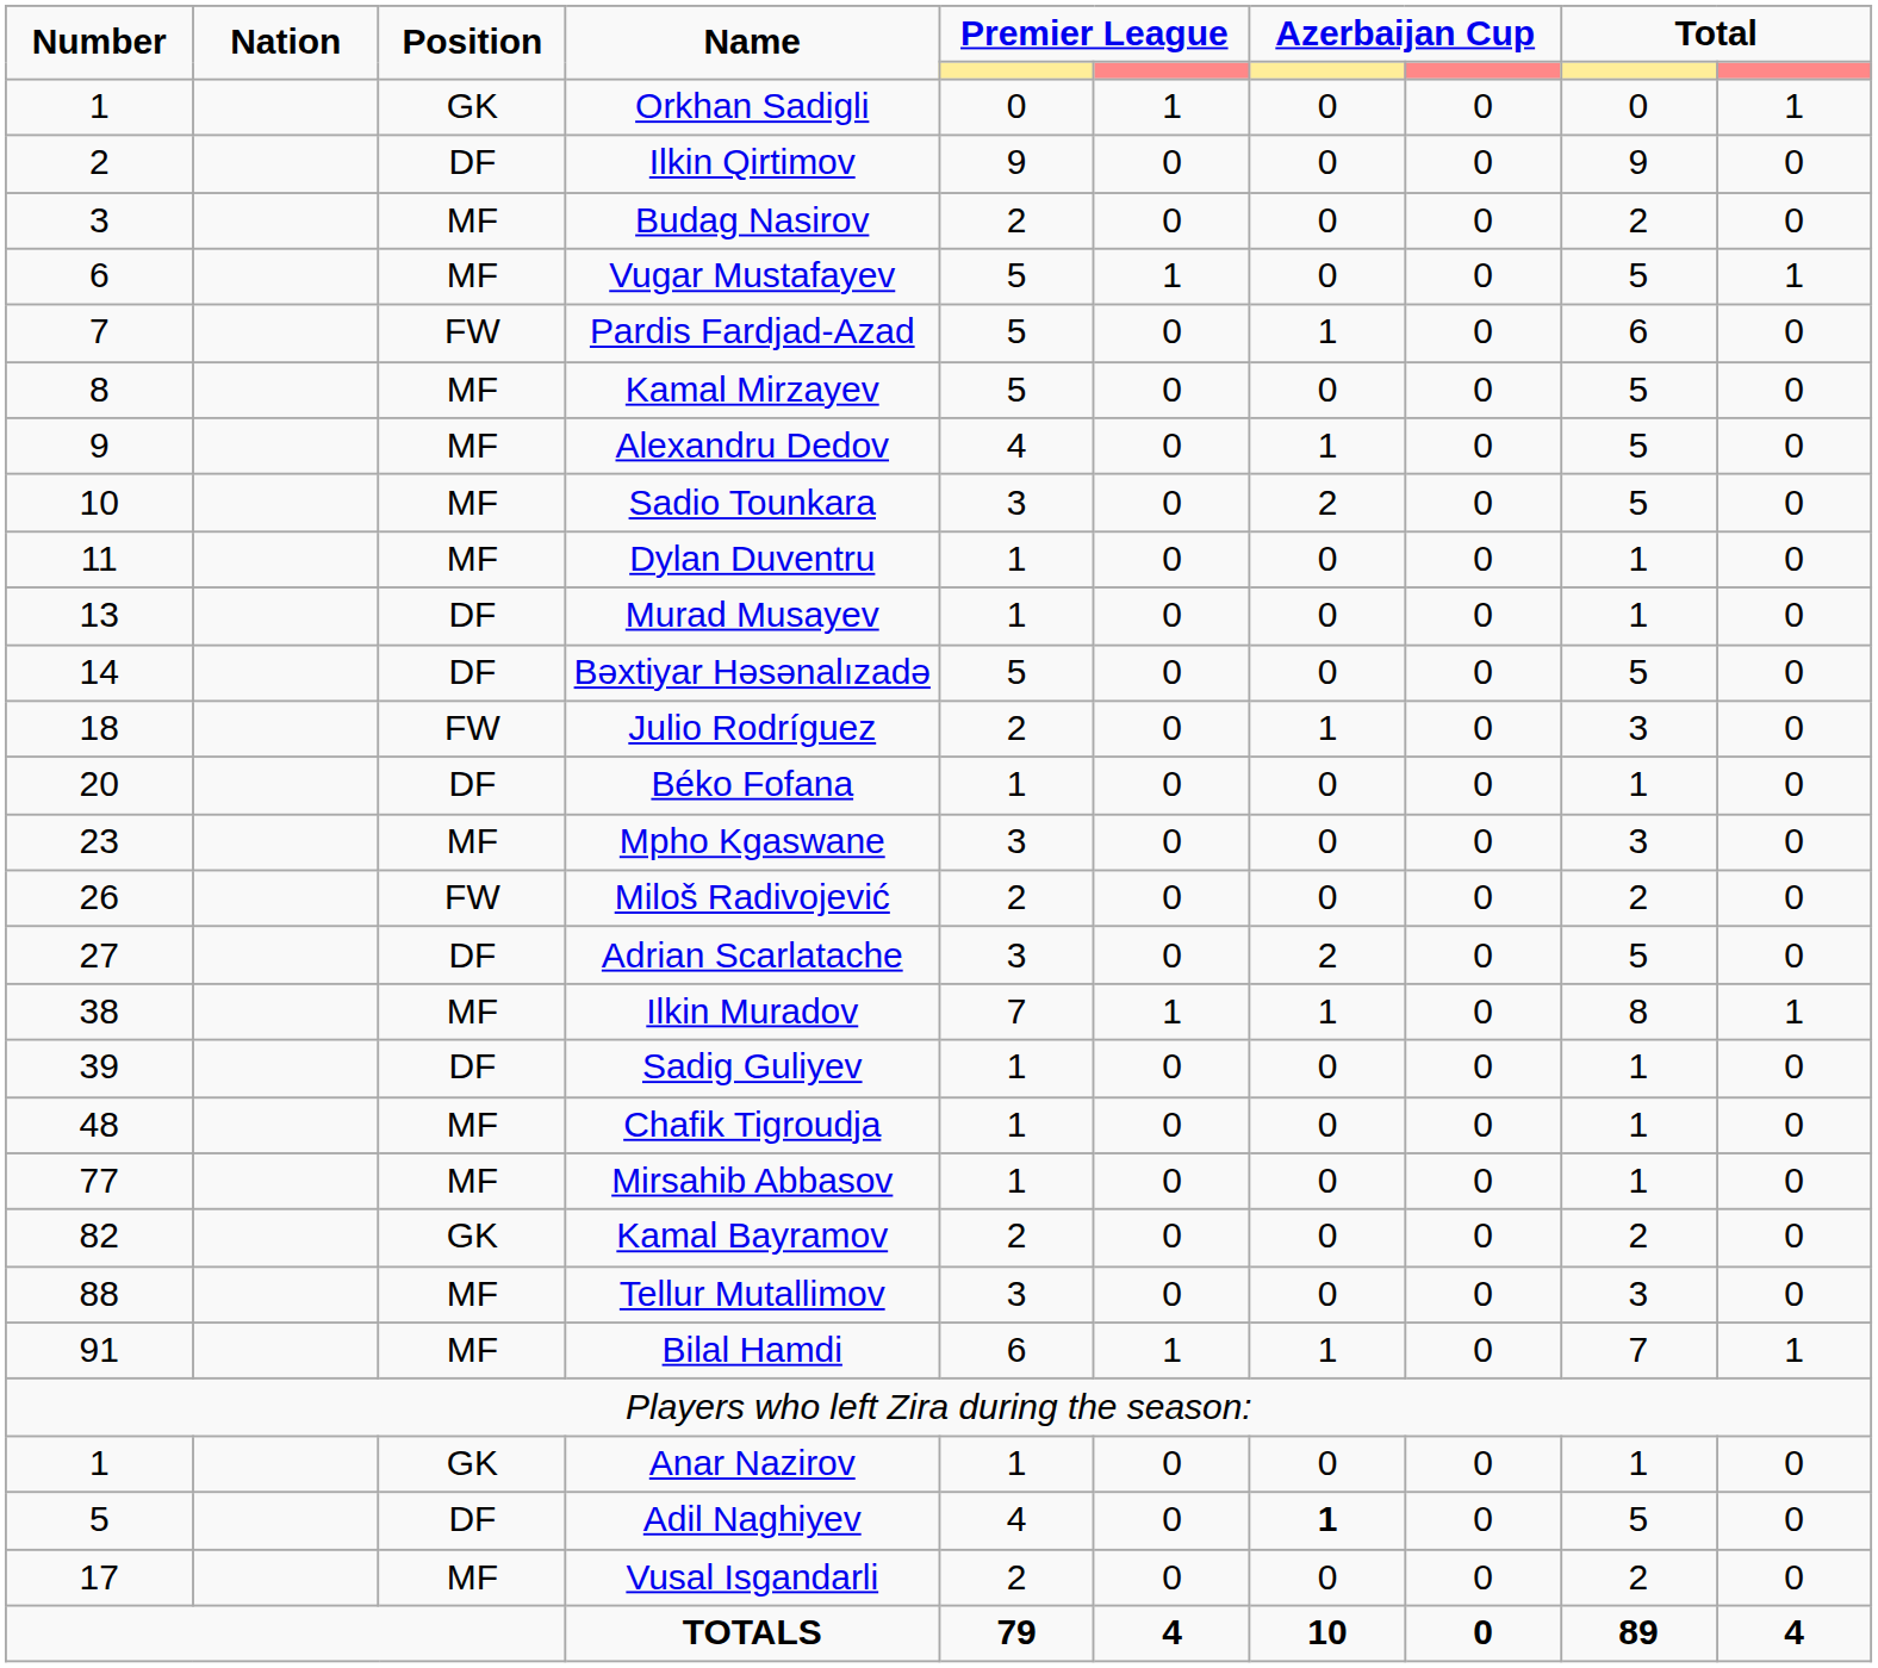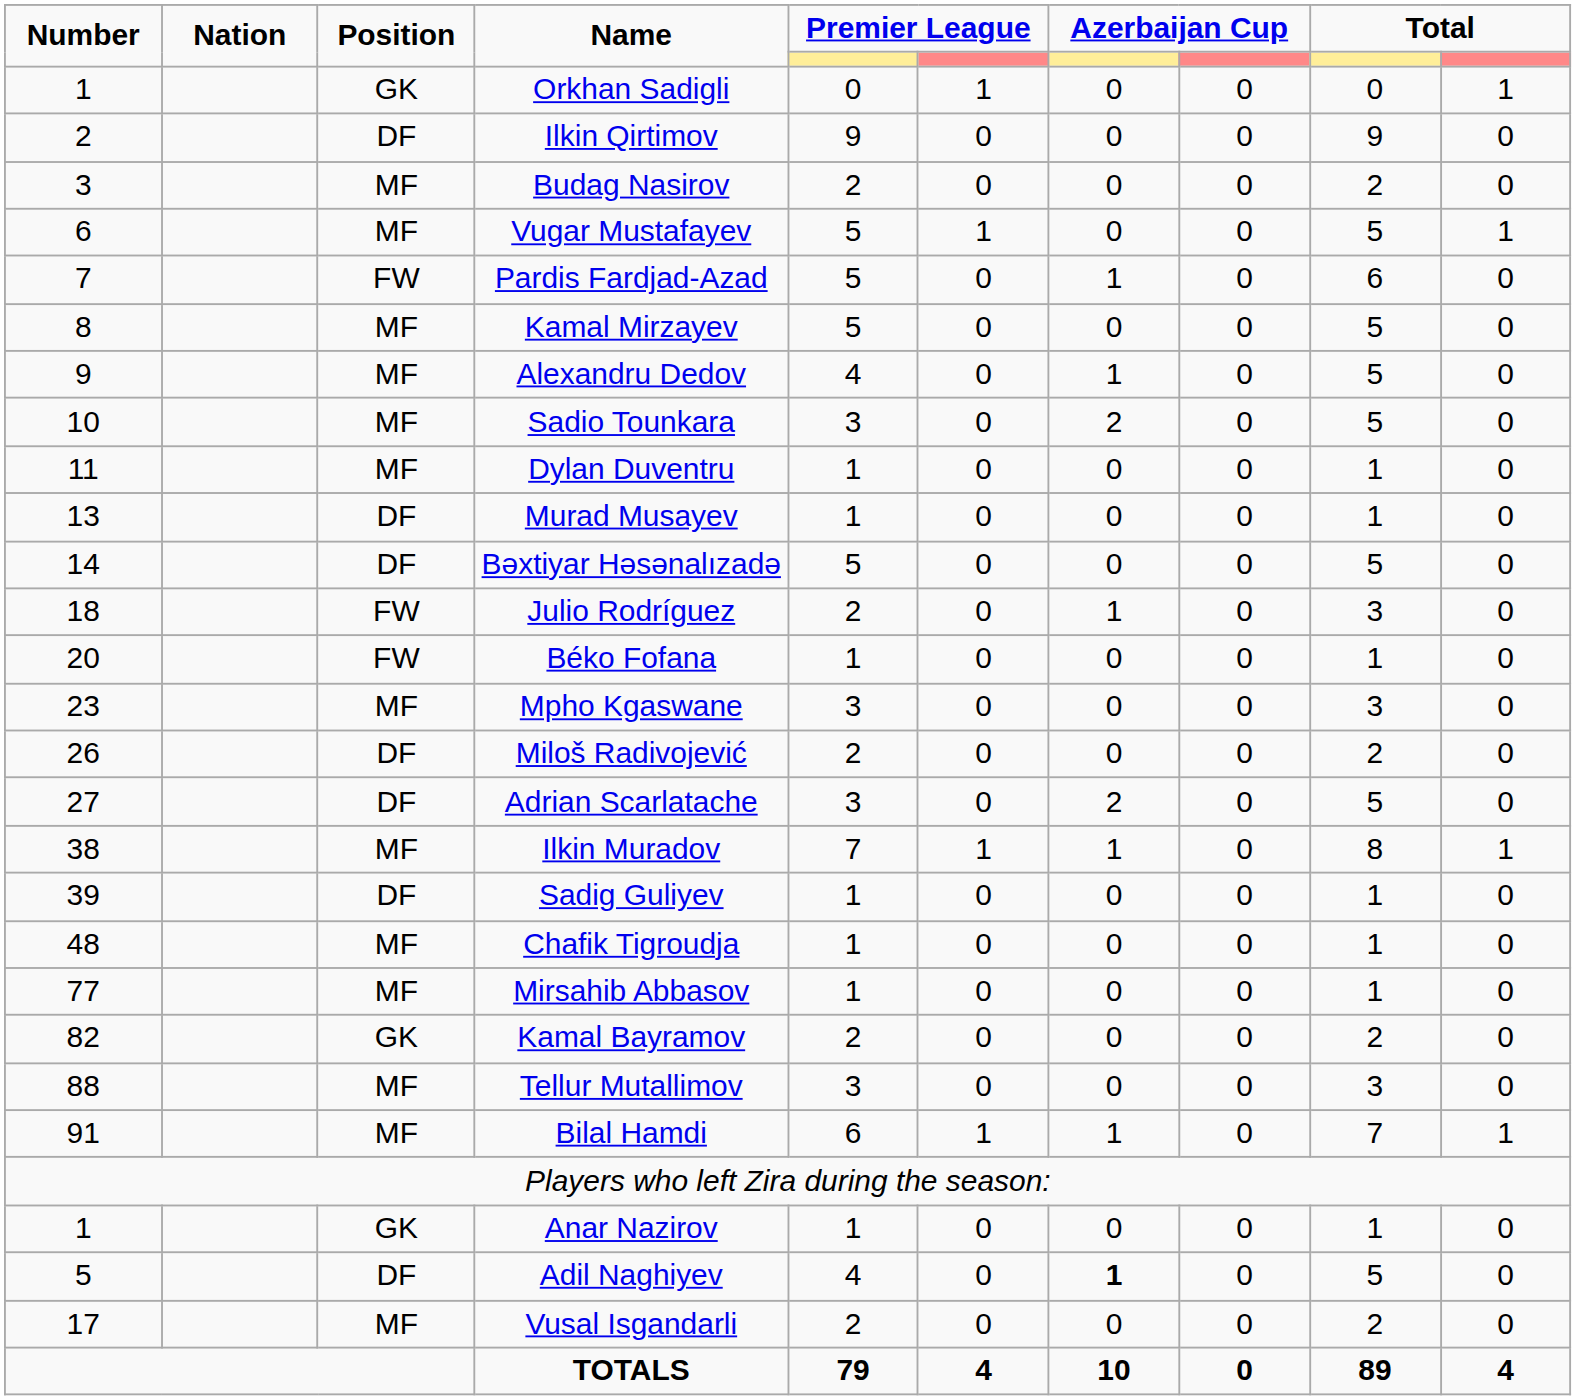 <table class="wikitable" style="font-size: 100%; text-align: center;">
 <tr>
 <td rowspan="2" width="10%" align="center"><strong>Number</strong></td>
 <td rowspan="2" width="10%" align="center"><strong>Nation</strong></td>
 <td rowspan="2" width="10%" align="center"><strong>Position</strong></td>
 <td rowspan="2" width="20%" align="center"><strong>Name</strong></td>
 <td colspan="2" align="center"><strong><a href='#'>Premier League</a></strong></td>
 <td colspan="2" align="center"><strong><a href='#'>Azerbaijan Cup</a></strong></td>
 <td colspan="2" align="center"><strong>Total</strong></td>
 </tr>
 <tr>
 <th width=60 style="background: #FFEE99"></th>
 <th width=60 style="background: #FF8888"></th>
 <th width=60 style="background: #FFEE99"></th>
 <th width=60 style="background: #FF8888"></th>
 <th width=60 style="background: #FFEE99"></th>
 <th width=60 style="background: #FF8888"></th>
 </tr>
 <tr>
 <td>1</td>
 <td></td>
 <td>GK</td>
 <td><a href='#'>Orkhan Sadigli</a></td>
 <td>0</td>
 <td>1</td>
 <td>0</td>
 <td>0</td>
 <td>0</td>
 <td>1</td>
 </tr>
 <tr>
 <td>2</td>
 <td></td>
 <td>DF</td>
 <td><a href='#'>Ilkin Qirtimov</a></td>
 <td>9</td>
 <td>0</td>
 <td>0</td>
 <td>0</td>
 <td>9</td>
 <td>0</td>
 </tr>
 <tr>
 <td>3</td>
 <td></td>
 <td>MF</td>
 <td><a href='#'>Budag Nasirov</a></td>
 <td>2</td>
 <td>0</td>
 <td>0</td>
 <td>0</td>
 <td>2</td>
 <td>0</td>
 </tr>
 <tr>
 <td>6</td>
 <td></td>
 <td>MF</td>
 <td><a href='#'>Vugar Mustafayev</a></td>
 <td>5</td>
 <td>1</td>
 <td>0</td>
 <td>0</td>
 <td>5</td>
 <td>1</td>
 </tr>
 <tr>
 <td>7</td>
 <td></td>
 <td>FW</td>
 <td><a href='#'>Pardis Fardjad-Azad</a></td>
 <td>5</td>
 <td>0</td>
 <td>1</td>
 <td>0</td>
 <td>6</td>
 <td>0</td>
 </tr>
 <tr>
 <td>8</td>
 <td></td>
 <td>MF</td>
 <td><a href='#'>Kamal Mirzayev</a></td>
 <td>5</td>
 <td>0</td>
 <td>0</td>
 <td>0</td>
 <td>5</td>
 <td>0</td>
 </tr>
 <tr>
 <td>9</td>
 <td></td>
 <td>MF</td>
 <td><a href='#'>Alexandru Dedov</a></td>
 <td>4</td>
 <td>0</td>
 <td>1</td>
 <td>0</td>
 <td>5</td>
 <td>0</td>
 </tr>
 <tr>
 <td>10</td>
 <td></td>
 <td>MF</td>
 <td><a href='#'>Sadio Tounkara</a></td>
 <td>3</td>
 <td>0</td>
 <td>2</td>
 <td>0</td>
 <td>5</td>
 <td>0</td>
 </tr>
 <tr>
 <td>11</td>
 <td></td>
 <td>MF</td>
 <td><a href='#'>Dylan Duventru</a></td>
 <td>1</td>
 <td>0</td>
 <td>0</td>
 <td>0</td>
 <td>1</td>
 <td>0</td>
 </tr>
 <tr>
 <td>13</td>
 <td></td>
 <td>DF</td>
 <td><a href='#'>Murad Musayev</a></td>
 <td>1</td>
 <td>0</td>
 <td>0</td>
 <td>0</td>
 <td>1</td>
 <td>0</td>
 </tr>
 <tr>
 <td>14</td>
 <td></td>
 <td>DF</td>
 <td><a href='#'>Bəxtiyar Həsənalızadə</a></td>
 <td>5</td>
 <td>0</td>
 <td>0</td>
 <td>0</td>
 <td>5</td>
 <td>0</td>
 </tr>
 <tr>
 <td>18</td>
 <td></td>
 <td>FW</td>
 <td><a href='#'>Julio Rodríguez</a></td>
 <td>2</td>
 <td>0</td>
 <td>1</td>
 <td>0</td>
 <td>3</td>
 <td>0</td>
 </tr>
 <tr>
 <td>20</td>
 <td></td>
-<td>DF</td>
+<td>FW</td>
 <td><a href='#'>Béko Fofana</a></td>
 <td>1</td>
 <td>0</td>
 <td>0</td>
 <td>0</td>
 <td>1</td>
 <td>0</td>
 </tr>
 <tr>
 <td>23</td>
 <td></td>
 <td>MF</td>
 <td><a href='#'>Mpho Kgaswane</a></td>
 <td>3</td>
 <td>0</td>
 <td>0</td>
 <td>0</td>
 <td>3</td>
 <td>0</td>
 </tr>
 <tr>
 <td>26</td>
 <td></td>
-<td>FW</td>
+<td>DF</td>
 <td><a href='#'>Miloš Radivojević</a></td>
 <td>2</td>
 <td>0</td>
 <td>0</td>
 <td>0</td>
 <td>2</td>
 <td>0</td>
 </tr>
 <tr>
 <td>27</td>
 <td></td>
 <td>DF</td>
 <td><a href='#'>Adrian Scarlatache</a></td>
 <td>3</td>
 <td>0</td>
 <td>2</td>
 <td>0</td>
 <td>5</td>
 <td>0</td>
 </tr>
 <tr>
 <td>38</td>
 <td></td>
 <td>MF</td>
 <td><a href='#'>Ilkin Muradov</a></td>
 <td>7</td>
 <td>1</td>
 <td>1</td>
 <td>0</td>
 <td>8</td>
 <td>1</td>
 </tr>
 <tr>
 <td>39</td>
 <td></td>
 <td>DF</td>
 <td><a href='#'>Sadig Guliyev</a></td>
 <td>1</td>
 <td>0</td>
 <td>0</td>
 <td>0</td>
 <td>1</td>
 <td>0</td>
 </tr>
 <tr>
 <td>48</td>
 <td></td>
 <td>MF</td>
 <td><a href='#'>Chafik Tigroudja</a></td>
 <td>1</td>
 <td>0</td>
 <td>0</td>
 <td>0</td>
 <td>1</td>
 <td>0</td>
 </tr>
 <tr>
 <td>77</td>
 <td></td>
 <td>MF</td>
 <td><a href='#'>Mirsahib Abbasov</a></td>
 <td>1</td>
 <td>0</td>
 <td>0</td>
 <td>0</td>
 <td>1</td>
 <td>0</td>
 </tr>
 <tr>
 <td>82</td>
 <td></td>
 <td>GK</td>
 <td><a href='#'>Kamal Bayramov</a></td>
 <td>2</td>
 <td>0</td>
 <td>0</td>
 <td>0</td>
 <td>2</td>
 <td>0</td>
 </tr>
 <tr>
 <td>88</td>
 <td></td>
 <td>MF</td>
 <td><a href='#'>Tellur Mutallimov</a></td>
 <td>3</td>
 <td>0</td>
 <td>0</td>
 <td>0</td>
 <td>3</td>
 <td>0</td>
 </tr>
 <tr>
 <td>91</td>
 <td></td>
 <td>MF</td>
 <td><a href='#'>Bilal Hamdi</a></td>
 <td>6</td>
 <td>1</td>
 <td>1</td>
 <td>0</td>
 <td>7</td>
 <td>1</td>
 </tr>
 <tr>
 <td colspan="14"><em>Players who left Zira during the season:</em></td>
 </tr>
 <tr>
 <td>1</td>
 <td></td>
 <td>GK</td>
 <td><a href='#'>Anar Nazirov</a></td>
 <td>1</td>
 <td>0</td>
 <td>0</td>
 <td>0</td>
 <td>1</td>
 <td>0</td>
 </tr>
 <tr>
 <td>5</td>
 <td></td>
 <td>DF</td>
 <td><a href='#'>Adil Naghiyev</a></td>
 <td>4</td>
 <td>0</td>
 <td><strong>1</strong></td>
 <td>0</td>
 <td>5</td>
 <td>0</td>
 </tr>
 <tr>
 <td>17</td>
 <td></td>
 <td>MF</td>
 <td><a href='#'>Vusal Isgandarli</a></td>
 <td>2</td>
 <td>0</td>
 <td>0</td>
 <td>0</td>
 <td>2</td>
 <td>0</td>
 </tr>
 <tr>
 <td colspan="3"></td>
 <td><strong>TOTALS</strong></td>
 <td><strong>79</strong></td>
 <td><strong>4</strong></td>
 <td><strong>10</strong></td>
 <td><strong>0</strong></td>
 <td><strong>89</strong></td>
 <td><strong>4</strong></td>
 </tr>
 </table>
